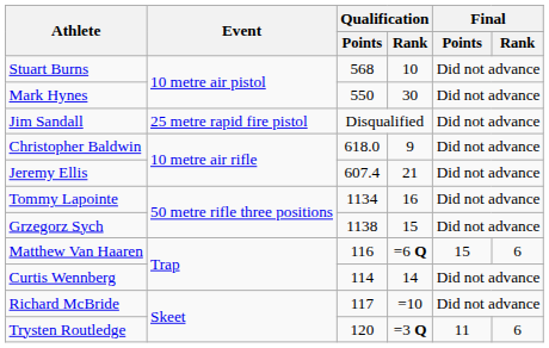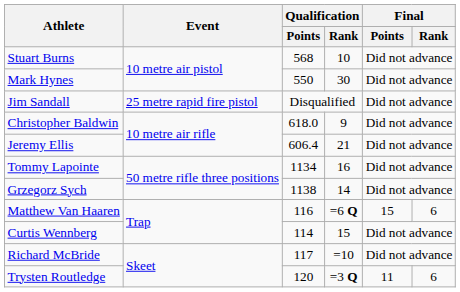 <table class="wikitable" style="font-size:90%">
 <tr>
 <th rowspan=2>Athlete</th>
 <th rowspan=2>Event</th>
 <th colspan=2>Qualification</th>
 <th colspan=2>Final</th>
 </tr>
 <tr style="font-size:95%">
 <th>Points</th>
 <th>Rank</th>
 <th>Points</th>
 <th>Rank</th>
 </tr>
 <tr align=center>
 <td align=left><a href='#'>Stuart Burns</a></td>
 <td align=left rowspan="2"><a href='#'>10 metre air pistol</a></td>
 <td>568</td>
 <td>10</td>
 <td colspan=2>Did not advance</td>
 </tr>
 <tr align=center>
 <td align=left><a href='#'>Mark Hynes</a></td>
 <td>550</td>
 <td>30</td>
 <td colspan=2>Did not advance</td>
 </tr>
 <tr align=center>
 <td align=left><a href='#'>Jim Sandall</a></td>
 <td align=left><a href='#'>25 metre rapid fire pistol</a></td>
 <td colspan=2>Disqualified</td>
 <td colspan=2>Did not advance</td>
 </tr>
 <tr align=center>
 <td align=left><a href='#'>Christopher Baldwin</a></td>
 <td align=left rowspan="2"><a href='#'>10 metre air rifle</a></td>
 <td>618.0</td>
 <td>9</td>
 <td colspan=2>Did not advance</td>
 </tr>
 <tr align=center>
 <td align=left><a href='#'>Jeremy Ellis</a></td>
-<td>607.4</td>
+<td>606.4</td>
 <td>21</td>
 <td colspan=2>Did not advance</td>
 </tr>
 <tr align=center>
 <td align=left><a href='#'>Tommy Lapointe</a></td>
 <td align=left rowspan="2"><a href='#'>50 metre rifle three positions</a></td>
 <td>1134</td>
 <td>16</td>
 <td colspan=2>Did not advance</td>
 </tr>
 <tr align=center>
 <td align=left><a href='#'>Grzegorz Sych</a></td>
 <td>1138</td>
-<td>15</td>
+<td>14</td>
 <td colspan=2>Did not advance</td>
 </tr>
 <tr align=center>
 <td align=left><a href='#'>Matthew Van Haaren</a></td>
 <td align=left rowspan="2"><a href='#'>Trap</a></td>
 <td>116</td>
 <td>=6 <strong>Q</strong></td>
 <td>15</td>
 <td>6</td>
 </tr>
 <tr align=center>
 <td align=left><a href='#'>Curtis Wennberg</a></td>
 <td>114</td>
-<td>14</td>
+<td>15</td>
 <td colspan=2>Did not advance</td>
 </tr>
 <tr align=center>
 <td align=left><a href='#'>Richard McBride</a></td>
 <td align=left rowspan="2"><a href='#'>Skeet</a></td>
 <td>117</td>
 <td>=10</td>
 <td colspan=2>Did not advance</td>
 </tr>
 <tr align=center>
 <td align=left><a href='#'>Trysten Routledge</a></td>
 <td>120</td>
 <td>=3 <strong>Q</strong></td>
 <td>11</td>
 <td>6</td>
 </tr>
 </table>
